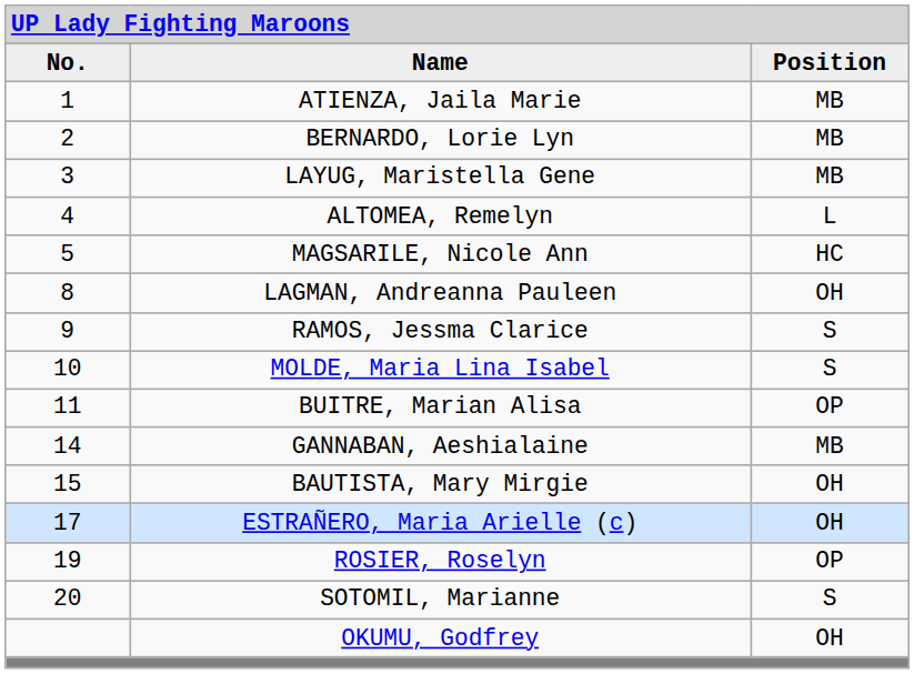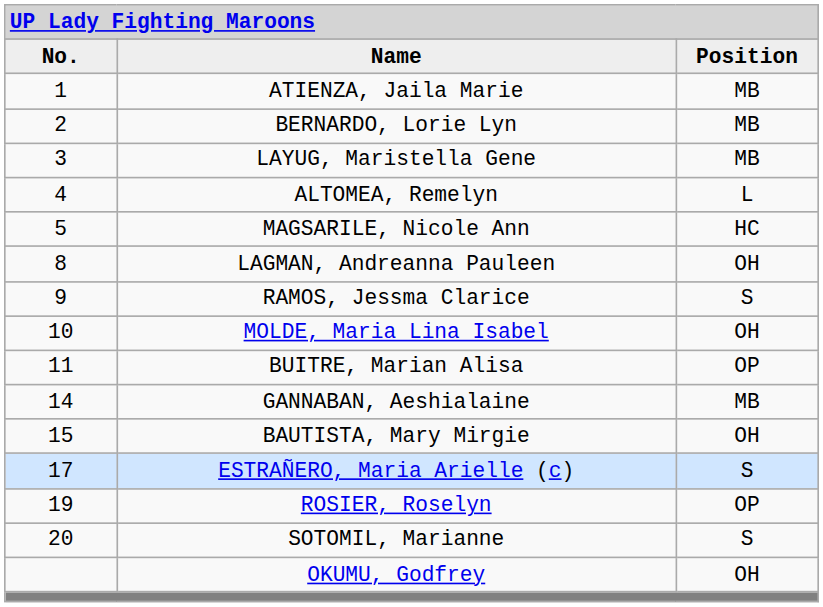 <table class='wikitable mw-collapsible mw-collapsed' style="text-align: center; width: 500px; border: none">
 <tr>
 <th style="background:#D4D4D4; text-align:left;" colspan=3><a href='#'>UP Lady Fighting Maroons</a></th>
 </tr>
 <tr style="background:#EEEEEE; font-weight:bold;">
 <td width=10%>No.</td>
 <td width=50%>Name</td>
 <td width=10%>Position</td>
 </tr>
 <tr>
 <td>1</td>
 <td>ATIENZA, Jaila Marie</td>
 <td>MB</td>
 </tr>
 <tr>
 <td>2</td>
 <td>BERNARDO, Lorie Lyn</td>
 <td>MB</td>
 </tr>
 <tr>
 <td>3</td>
 <td>LAYUG, Maristella Gene</td>
 <td>MB</td>
 </tr>
 <tr>
 <td>4</td>
 <td>ALTOMEA, Remelyn</td>
 <td>L</td>
 </tr>
 <tr>
 <td>5</td>
 <td>MAGSARILE, Nicole Ann</td>
 <td>HC</td>
 </tr>
 <tr>
 <td>8</td>
 <td>LAGMAN, Andreanna Pauleen</td>
 <td>OH</td>
 </tr>
 <tr>
 <td>9</td>
 <td>RAMOS, Jessma Clarice</td>
 <td>S</td>
 </tr>
 <tr>
 <td>10</td>
 <td><a href='#'>MOLDE, Maria Lina Isabel</a></td>
-<td>S</td>
+<td>OH</td>
 </tr>
 <tr>
 <td>11</td>
 <td>BUITRE, Marian Alisa</td>
 <td>OP</td>
 </tr>
 <tr>
 <td>14</td>
 <td>GANNABAN, Aeshialaine</td>
 <td>MB</td>
 </tr>
 <tr>
 <td>15</td>
 <td>BAUTISTA, Mary Mirgie</td>
 <td>OH</td>
 </tr>
 <tr style="background:#D0E6FF;">
 <td>17</td>
 <td><a href='#'>ESTRAÑERO, Maria Arielle</a> (<a href='#'>c</a>)</td>
-<td>OH</td>
+<td>S</td>
 </tr>
 <tr>
 <td>19</td>
 <td><a href='#'>ROSIER, Roselyn</a></td>
 <td>OP</td>
 </tr>
 <tr>
 <td>20</td>
 <td>SOTOMIL, Marianne</td>
 <td>S</td>
 </tr>
 <tr>
 <td></td>
 <td><a href='#'>OKUMU, Godfrey</a></td>
 <td>OH</td>
 </tr>
 <tr>
 <th style='background: grey;' colspan=3></th>
 </tr>
 </table>
